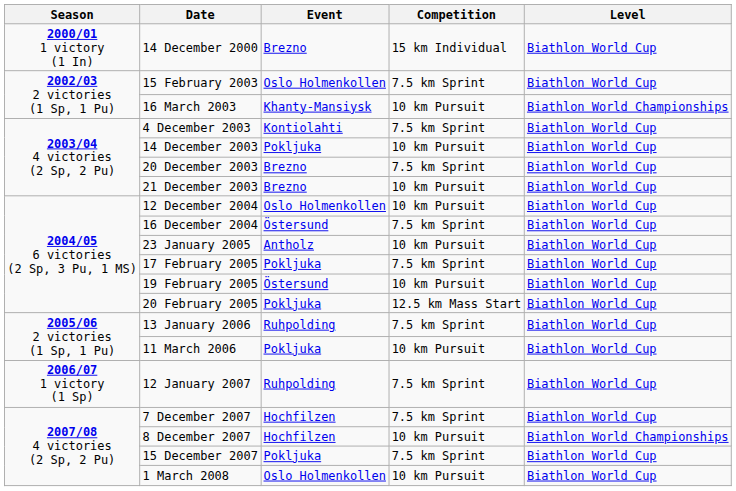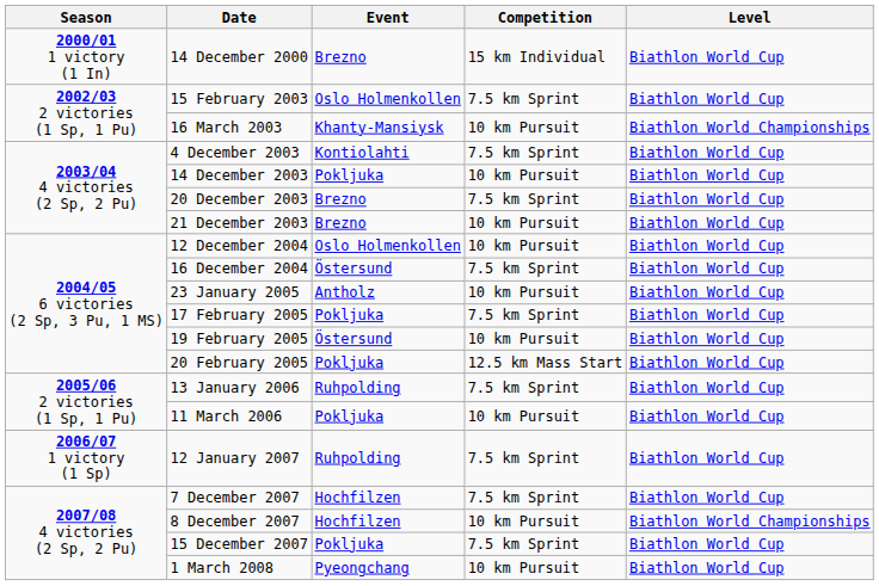 <table class="wikitable">
 <tr>
 <th>Season</th>
 <th>Date</th>
 <th>Event</th>
 <th>Competition</th>
 <th>Level</th>
 </tr>
 <tr>
 <td rowspan="1" style="text-align:center;"><strong><a href='#'>2000/01</a></strong> <br> 1 victory <br> (1 In)</td>
 <td>14 December 2000</td>
 <td> <a href='#'>Brezno</a></td>
 <td>15 km Individual</td>
 <td><a href='#'>Biathlon World Cup</a></td>
 </tr>
 <tr>
 <td rowspan="2" style="text-align:center;"><strong><a href='#'>2002/03</a></strong> <br> 2 victories <br> (1 Sp, 1 Pu)</td>
 <td>15 February 2003</td>
 <td> <a href='#'>Oslo Holmenkollen</a></td>
 <td>7.5 km Sprint</td>
 <td><a href='#'>Biathlon World Cup</a></td>
 </tr>
 <tr>
 <td>16 March 2003</td>
 <td> <a href='#'>Khanty-Mansiysk</a></td>
 <td>10 km Pursuit</td>
 <td><a href='#'>Biathlon World Championships</a></td>
 </tr>
 <tr>
 <td rowspan="4" style="text-align:center;"><strong><a href='#'>2003/04</a></strong> <br> 4 victories <br> (2 Sp, 2 Pu)</td>
 <td>4 December 2003</td>
 <td> <a href='#'>Kontiolahti</a></td>
 <td>7.5 km Sprint</td>
 <td><a href='#'>Biathlon World Cup</a></td>
 </tr>
 <tr>
 <td>14 December 2003</td>
 <td> <a href='#'>Pokljuka</a></td>
 <td>10 km Pursuit</td>
 <td><a href='#'>Biathlon World Cup</a></td>
 </tr>
 <tr>
 <td>20 December 2003</td>
 <td> <a href='#'>Brezno</a></td>
 <td>7.5 km Sprint</td>
 <td><a href='#'>Biathlon World Cup</a></td>
 </tr>
 <tr>
 <td>21 December 2003</td>
 <td> <a href='#'>Brezno</a></td>
 <td>10 km Pursuit</td>
 <td><a href='#'>Biathlon World Cup</a></td>
 </tr>
 <tr>
 <td rowspan="6" style="text-align:center;"><strong><a href='#'>2004/05</a></strong> <br> 6 victories <br> (2 Sp, 3 Pu, 1 MS)</td>
 <td>12 December 2004</td>
 <td> <a href='#'>Oslo Holmenkollen</a></td>
 <td>10 km Pursuit</td>
 <td><a href='#'>Biathlon World Cup</a></td>
 </tr>
 <tr>
 <td>16 December 2004</td>
 <td> <a href='#'>Östersund</a></td>
 <td>7.5 km Sprint</td>
 <td><a href='#'>Biathlon World Cup</a></td>
 </tr>
 <tr>
 <td>23 January 2005</td>
 <td> <a href='#'>Antholz</a></td>
 <td>10 km Pursuit</td>
 <td><a href='#'>Biathlon World Cup</a></td>
 </tr>
 <tr>
 <td>17 February 2005</td>
 <td> <a href='#'>Pokljuka</a></td>
 <td>7.5 km Sprint</td>
 <td><a href='#'>Biathlon World Cup</a></td>
 </tr>
 <tr>
 <td>19 February 2005</td>
 <td> <a href='#'>Östersund</a></td>
 <td>10 km Pursuit</td>
 <td><a href='#'>Biathlon World Cup</a></td>
 </tr>
 <tr>
 <td>20 February 2005</td>
 <td> <a href='#'>Pokljuka</a></td>
 <td>12.5 km Mass Start</td>
 <td><a href='#'>Biathlon World Cup</a></td>
 </tr>
 <tr>
 <td rowspan="2" style="text-align:center;"><strong><a href='#'>2005/06</a></strong> <br> 2 victories <br> (1 Sp, 1 Pu)</td>
 <td>13 January 2006</td>
 <td> <a href='#'>Ruhpolding</a></td>
 <td>7.5 km Sprint</td>
 <td><a href='#'>Biathlon World Cup</a></td>
 </tr>
 <tr>
 <td>11 March 2006</td>
 <td> <a href='#'>Pokljuka</a></td>
 <td>10 km Pursuit</td>
 <td><a href='#'>Biathlon World Cup</a></td>
 </tr>
 <tr>
 <td rowspan="1" style="text-align:center;"><strong><a href='#'>2006/07</a></strong> <br> 1 victory <br> (1 Sp)</td>
 <td>12 January 2007</td>
 <td> <a href='#'>Ruhpolding</a></td>
 <td>7.5 km Sprint</td>
 <td><a href='#'>Biathlon World Cup</a></td>
 </tr>
 <tr>
 <td rowspan="4" style="text-align:center;"><strong><a href='#'>2007/08</a></strong> <br> 4 victories <br> (2 Sp, 2 Pu)</td>
 <td>7 December 2007</td>
 <td> <a href='#'>Hochfilzen</a></td>
 <td>7.5 km Sprint</td>
 <td><a href='#'>Biathlon World Cup</a></td>
 </tr>
 <tr>
 <td>8 December 2007</td>
 <td> <a href='#'>Hochfilzen</a></td>
 <td>10 km Pursuit</td>
 <td><a href='#'>Biathlon World Championships</a></td>
 </tr>
 <tr>
 <td>15 December 2007</td>
 <td> <a href='#'>Pokljuka</a></td>
 <td>7.5 km Sprint</td>
 <td><a href='#'>Biathlon World Cup</a></td>
 </tr>
 <tr>
 <td>1 March 2008</td>
-<td> <a href='#'>Oslo Holmenkollen</a></td>
+<td> <a href='#'>Pyeongchang</a></td>
 <td>10 km Pursuit</td>
 <td><a href='#'>Biathlon World Cup</a></td>
 </tr>
 </table>
